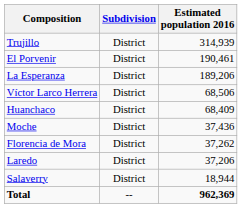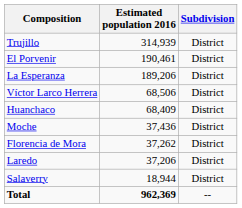 <table class="wikitable">
 <tr>
 <th>Composition</th>
+<th>Estimated <br>population 2016</th>
 <th><a href='#'>Subdivision</a></th>
-<th>Estimated <br>population 2016</th>
 </tr>
 <tr>
 <td><a href='#'>Trujillo</a></td>
+<td align=right>314,939</td>
 <td align=center>District</td>
-<td align=right>314,939</td>
 </tr>
 <tr>
 <td><a href='#'>El Porvenir</a></td>
+<td align=right>190,461</td>
 <td align=center>District</td>
-<td align=right>190,461</td>
 </tr>
 <tr>
 <td><a href='#'>La Esperanza</a></td>
+<td align=right>189,206</td>
 <td align=center>District</td>
-<td align=right>189,206</td>
 </tr>
 <tr>
 <td><a href='#'>Víctor Larco Herrera</a></td>
+<td align=right>68,506</td>
 <td align=center>District</td>
-<td align=right>68,506</td>
 </tr>
 <tr>
 <td><a href='#'>Huanchaco</a></td>
+<td align=right>68,409</td>
 <td align=center>District</td>
-<td align=right>68,409</td>
 </tr>
 <tr>
 <td><a href='#'>Moche</a></td>
+<td align=right>37,436</td>
 <td align=center>District</td>
-<td align=right>37,436</td>
 </tr>
 <tr>
 <td><a href='#'>Florencia de Mora</a></td>
+<td align=right>37,262</td>
 <td align=center>District</td>
-<td align=right>37,262</td>
 </tr>
 <tr>
 <td><a href='#'>Laredo</a></td>
+<td align=right>37,206</td>
 <td align=center>District</td>
-<td align=right>37,206</td>
 </tr>
 <tr>
 <td><a href='#'>Salaverry</a></td>
+<td align=right>18,944</td>
 <td align=center>District</td>
-<td align=right>18,944</td>
 </tr>
 <tr>
 <td><strong>Total</strong></td>
+<td align=right><strong>962,369</strong></td>
 <td align=center>--</td>
-<td align=right><strong>962,369</strong></td>
 </tr>
 </table>
